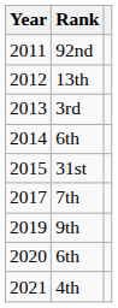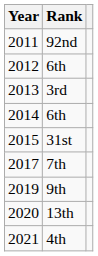 <table class="wikitable sortable">
 <tr>
 <th>Year</th>
 <th>Rank</th>
 <th class="unsortable"></th>
 </tr>
 <tr>
 <td>2011</td>
 <td>92nd</td>
 <td></td>
 </tr>
 <tr>
 <td>2012</td>
-<td>13th</td>
+<td>6th</td>
 <td></td>
 </tr>
 <tr>
 <td>2013</td>
 <td>3rd</td>
 <td></td>
 </tr>
 <tr>
 <td>2014</td>
 <td>6th</td>
 <td></td>
 </tr>
 <tr>
 <td>2015</td>
 <td>31st</td>
 <td></td>
 </tr>
 <tr>
 <td>2017</td>
 <td>7th</td>
 <td></td>
 </tr>
 <tr>
 <td>2019</td>
 <td>9th</td>
 <td></td>
 </tr>
 <tr>
 <td>2020</td>
-<td>6th</td>
+<td>13th</td>
 <td></td>
 </tr>
 <tr>
 <td>2021</td>
 <td>4th</td>
 <td></td>
 </tr>
 </table>
